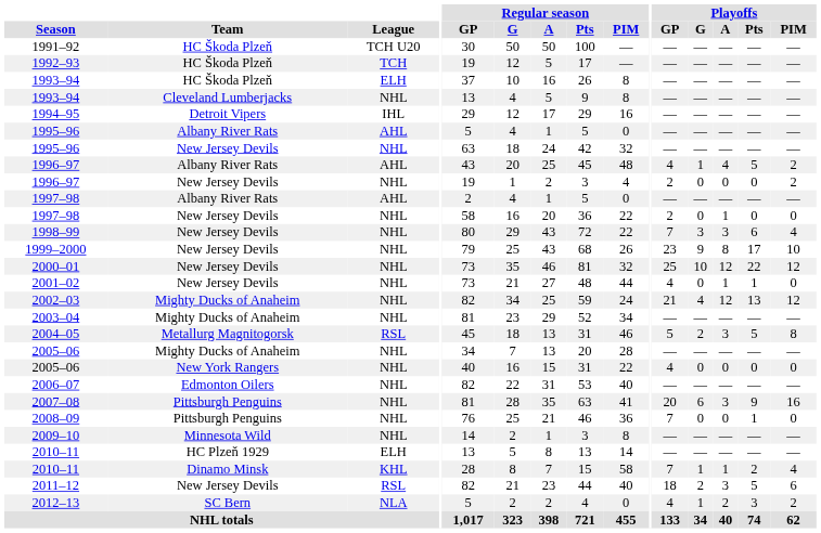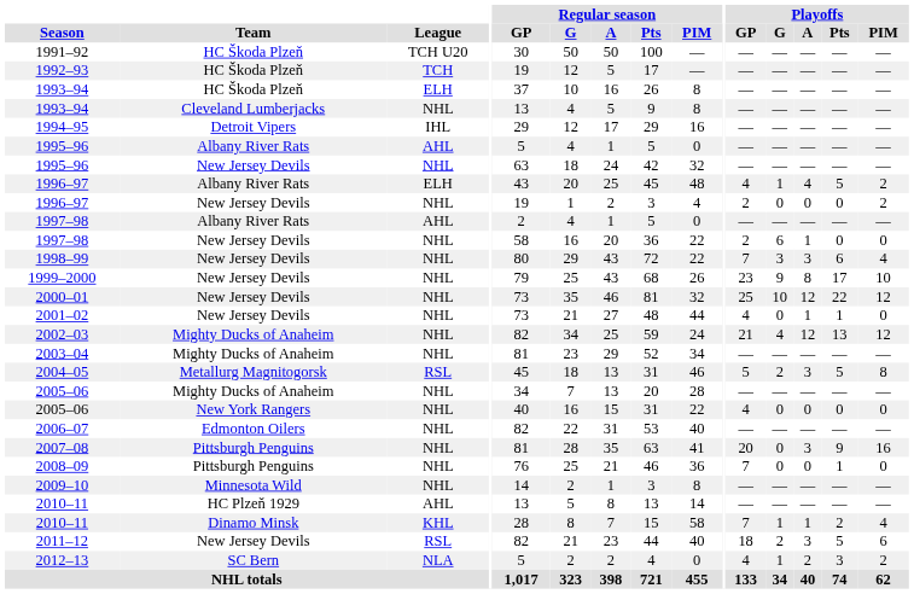 <table border="0" cellpadding="1" cellspacing="0" style="text-align:center; width:60em">
 <tr bgcolor="#e0e0e0">
 <th colspan="3"  bgcolor="#ffffff"></th>
 <th rowspan="99" bgcolor="#ffffff"></th>
 <th colspan="5"><a href='#'>Regular season</a></th>
 <th rowspan="99" bgcolor="#ffffff"></th>
 <th colspan="5"><a href='#'>Playoffs</a></th>
 </tr>
 <tr bgcolor="#e0e0e0">
 <th><a href='#'>Season</a></th>
 <th>Team</th>
 <th>League</th>
 <th>GP</th>
 <th><a href='#'>G</a></th>
 <th><a href='#'>A</a></th>
 <th><a href='#'>Pts</a></th>
 <th><a href='#'>PIM</a></th>
 <th>GP</th>
 <th>G</th>
 <th>A</th>
 <th>Pts</th>
 <th>PIM</th>
 </tr>
 <tr>
 <td>1991–92</td>
 <td><a href='#'>HC Škoda Plzeň</a></td>
 <td>TCH U20</td>
 <td>30</td>
 <td>50</td>
 <td>50</td>
 <td>100</td>
 <td>—</td>
 <td>—</td>
 <td>—</td>
 <td>—</td>
 <td>—</td>
 <td>—</td>
 </tr>
 <tr bgcolor="#f0f0f0">
 <td><a href='#'>1992–93</a></td>
 <td>HC Škoda Plzeň</td>
 <td><a href='#'>TCH</a></td>
 <td>19</td>
 <td>12</td>
 <td>5</td>
 <td>17</td>
 <td>—</td>
 <td>—</td>
 <td>—</td>
 <td>—</td>
 <td>—</td>
 <td>—</td>
 </tr>
 <tr>
 <td><a href='#'>1993–94</a></td>
 <td>HC Škoda Plzeň</td>
 <td><a href='#'>ELH</a></td>
 <td>37</td>
 <td>10</td>
 <td>16</td>
 <td>26</td>
 <td>8</td>
 <td>—</td>
 <td>—</td>
 <td>—</td>
 <td>—</td>
 <td>—</td>
 </tr>
 <tr bgcolor="#f0f0f0">
 <td><a href='#'>1993–94</a></td>
 <td><a href='#'>Cleveland Lumberjacks</a></td>
 <td>NHL</td>
 <td>13</td>
 <td>4</td>
 <td>5</td>
 <td>9</td>
 <td>8</td>
 <td>—</td>
 <td>—</td>
 <td>—</td>
 <td>—</td>
 <td>—</td>
 </tr>
 <tr>
 <td><a href='#'>1994–95</a></td>
 <td><a href='#'>Detroit Vipers</a></td>
 <td>IHL</td>
 <td>29</td>
 <td>12</td>
 <td>17</td>
 <td>29</td>
 <td>16</td>
 <td>—</td>
 <td>—</td>
 <td>—</td>
 <td>—</td>
 <td>—</td>
 </tr>
 <tr bgcolor="#f0f0f0">
 <td><a href='#'>1995–96</a></td>
 <td><a href='#'>Albany River Rats</a></td>
 <td><a href='#'>AHL</a></td>
 <td>5</td>
 <td>4</td>
 <td>1</td>
 <td>5</td>
 <td>0</td>
 <td>—</td>
 <td>—</td>
 <td>—</td>
 <td>—</td>
 <td>—</td>
 </tr>
 <tr>
 <td><a href='#'>1995–96</a></td>
 <td><a href='#'>New Jersey Devils</a></td>
 <td><a href='#'>NHL</a></td>
 <td>63</td>
 <td>18</td>
 <td>24</td>
 <td>42</td>
 <td>32</td>
 <td>—</td>
 <td>—</td>
 <td>—</td>
 <td>—</td>
 <td>—</td>
 </tr>
 <tr bgcolor="#f0f0f0">
 <td><a href='#'>1996–97</a></td>
 <td>Albany River Rats</td>
-<td>AHL</td>
+<td>ELH</td>
 <td>43</td>
 <td>20</td>
 <td>25</td>
 <td>45</td>
 <td>48</td>
 <td>4</td>
 <td>1</td>
 <td>4</td>
 <td>5</td>
 <td>2</td>
 </tr>
 <tr>
 <td><a href='#'>1996–97</a></td>
 <td>New Jersey Devils</td>
 <td>NHL</td>
 <td>19</td>
 <td>1</td>
 <td>2</td>
 <td>3</td>
 <td>4</td>
 <td>2</td>
 <td>0</td>
 <td>0</td>
 <td>0</td>
 <td>2</td>
 </tr>
 <tr bgcolor="#f0f0f0">
 <td><a href='#'>1997–98</a></td>
 <td>Albany River Rats</td>
 <td>AHL</td>
 <td>2</td>
 <td>4</td>
 <td>1</td>
 <td>5</td>
 <td>0</td>
 <td>—</td>
 <td>—</td>
 <td>—</td>
 <td>—</td>
 <td>—</td>
 </tr>
 <tr>
 <td><a href='#'>1997–98</a></td>
 <td>New Jersey Devils</td>
 <td>NHL</td>
 <td>58</td>
 <td>16</td>
 <td>20</td>
 <td>36</td>
 <td>22</td>
 <td>2</td>
-<td>0</td>
+<td>6</td>
 <td>1</td>
 <td>0</td>
 <td>0</td>
 </tr>
 <tr bgcolor="#f0f0f0">
 <td><a href='#'>1998–99</a></td>
 <td>New Jersey Devils</td>
 <td>NHL</td>
 <td>80</td>
 <td>29</td>
 <td>43</td>
 <td>72</td>
 <td>22</td>
 <td>7</td>
 <td>3</td>
 <td>3</td>
 <td>6</td>
 <td>4</td>
 </tr>
 <tr>
 <td><a href='#'>1999–2000</a></td>
 <td>New Jersey Devils</td>
 <td>NHL</td>
 <td>79</td>
 <td>25</td>
 <td>43</td>
 <td>68</td>
 <td>26</td>
 <td>23</td>
 <td>9</td>
 <td>8</td>
 <td>17</td>
 <td>10</td>
 </tr>
 <tr bgcolor="#f0f0f0">
 <td><a href='#'>2000–01</a></td>
 <td>New Jersey Devils</td>
 <td>NHL</td>
 <td>73</td>
 <td>35</td>
 <td>46</td>
 <td>81</td>
 <td>32</td>
 <td>25</td>
 <td>10</td>
 <td>12</td>
 <td>22</td>
 <td>12</td>
 </tr>
 <tr>
 <td><a href='#'>2001–02</a></td>
 <td>New Jersey Devils</td>
 <td>NHL</td>
 <td>73</td>
 <td>21</td>
 <td>27</td>
 <td>48</td>
 <td>44</td>
 <td>4</td>
 <td>0</td>
 <td>1</td>
 <td>1</td>
 <td>0</td>
 </tr>
 <tr bgcolor="#f0f0f0">
 <td><a href='#'>2002–03</a></td>
 <td><a href='#'>Mighty Ducks of Anaheim</a></td>
 <td>NHL</td>
 <td>82</td>
 <td>34</td>
 <td>25</td>
 <td>59</td>
 <td>24</td>
 <td>21</td>
 <td>4</td>
 <td>12</td>
 <td>13</td>
 <td>12</td>
 </tr>
 <tr>
 <td><a href='#'>2003–04</a></td>
 <td>Mighty Ducks of Anaheim</td>
 <td>NHL</td>
 <td>81</td>
 <td>23</td>
 <td>29</td>
 <td>52</td>
 <td>34</td>
 <td>—</td>
 <td>—</td>
 <td>—</td>
 <td>—</td>
 <td>—</td>
 </tr>
 <tr bgcolor="#f0f0f0">
 <td><a href='#'>2004–05</a></td>
 <td><a href='#'>Metallurg Magnitogorsk</a></td>
 <td><a href='#'>RSL</a></td>
 <td>45</td>
 <td>18</td>
 <td>13</td>
 <td>31</td>
 <td>46</td>
 <td>5</td>
 <td>2</td>
 <td>3</td>
 <td>5</td>
 <td>8</td>
 </tr>
 <tr>
 <td><a href='#'>2005–06</a></td>
 <td>Mighty Ducks of Anaheim</td>
 <td>NHL</td>
 <td>34</td>
 <td>7</td>
 <td>13</td>
 <td>20</td>
 <td>28</td>
 <td>—</td>
 <td>—</td>
 <td>—</td>
 <td>—</td>
 <td>—</td>
 </tr>
 <tr bgcolor="#f0f0f0">
 <td>2005–06</td>
 <td><a href='#'>New York Rangers</a></td>
 <td>NHL</td>
 <td>40</td>
 <td>16</td>
 <td>15</td>
 <td>31</td>
 <td>22</td>
 <td>4</td>
 <td>0</td>
 <td>0</td>
 <td>0</td>
 <td>0</td>
 </tr>
 <tr>
 <td><a href='#'>2006–07</a></td>
 <td><a href='#'>Edmonton Oilers</a></td>
 <td>NHL</td>
 <td>82</td>
 <td>22</td>
 <td>31</td>
 <td>53</td>
 <td>40</td>
 <td>—</td>
 <td>—</td>
 <td>—</td>
 <td>—</td>
 <td>—</td>
 </tr>
 <tr bgcolor="#f0f0f0">
 <td><a href='#'>2007–08</a></td>
 <td><a href='#'>Pittsburgh Penguins</a></td>
 <td>NHL</td>
 <td>81</td>
 <td>28</td>
 <td>35</td>
 <td>63</td>
 <td>41</td>
 <td>20</td>
-<td>6</td>
+<td>0</td>
 <td>3</td>
 <td>9</td>
 <td>16</td>
 </tr>
 <tr>
 <td><a href='#'>2008–09</a></td>
 <td>Pittsburgh Penguins</td>
 <td>NHL</td>
 <td>76</td>
 <td>25</td>
 <td>21</td>
 <td>46</td>
 <td>36</td>
 <td>7</td>
 <td>0</td>
 <td>0</td>
 <td>1</td>
 <td>0</td>
 </tr>
 <tr bgcolor="#f0f0f0">
 <td><a href='#'>2009–10</a></td>
 <td><a href='#'>Minnesota Wild</a></td>
 <td>NHL</td>
 <td>14</td>
 <td>2</td>
 <td>1</td>
 <td>3</td>
 <td>8</td>
 <td>—</td>
 <td>—</td>
 <td>—</td>
 <td>—</td>
 <td>—</td>
 </tr>
 <tr>
 <td><a href='#'>2010–11</a></td>
 <td>HC Plzeň 1929</td>
-<td>ELH</td>
+<td>AHL</td>
 <td>13</td>
 <td>5</td>
 <td>8</td>
 <td>13</td>
 <td>14</td>
 <td>—</td>
 <td>—</td>
 <td>—</td>
 <td>—</td>
 <td>—</td>
 </tr>
 <tr bgcolor="#f0f0f0">
 <td><a href='#'>2010–11</a></td>
 <td><a href='#'>Dinamo Minsk</a></td>
 <td><a href='#'>KHL</a></td>
 <td>28</td>
 <td>8</td>
 <td>7</td>
 <td>15</td>
 <td>58</td>
 <td>7</td>
 <td>1</td>
 <td>1</td>
 <td>2</td>
 <td>4</td>
 </tr>
 <tr>
 <td><a href='#'>2011–12</a></td>
 <td>New Jersey Devils</td>
 <td><a href='#'>RSL</a></td>
 <td>82</td>
 <td>21</td>
 <td>23</td>
 <td>44</td>
 <td>40</td>
 <td>18</td>
 <td>2</td>
 <td>3</td>
 <td>5</td>
 <td>6</td>
 </tr>
 <tr bgcolor="#f0f0f0">
 <td><a href='#'>2012–13</a></td>
 <td><a href='#'>SC Bern</a></td>
 <td><a href='#'>NLA</a></td>
 <td>5</td>
 <td>2</td>
 <td>2</td>
 <td>4</td>
 <td>0</td>
 <td>4</td>
 <td>1</td>
 <td>2</td>
 <td>3</td>
 <td>2</td>
 </tr>
 <tr bgcolor="#e0e0e0">
 <th colspan="3">NHL totals</th>
 <th>1,017</th>
 <th>323</th>
 <th>398</th>
 <th>721</th>
 <th>455</th>
 <th>133</th>
 <th>34</th>
 <th>40</th>
 <th>74</th>
 <th>62</th>
 </tr>
 </table>
